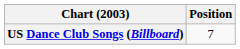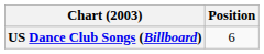 <table class="wikitable plainrowheaders">
 <tr>
 <th>Chart (2003)</th>
 <th>Position</th>
 </tr>
 <tr>
 <th scope="row">US <a href='#'>Dance Club Songs</a> (<em><a href='#'>Billboard</a></em>)</th>
-<td align="center">7</td>
+<td align="center">6</td>
 </tr>
 </table>
